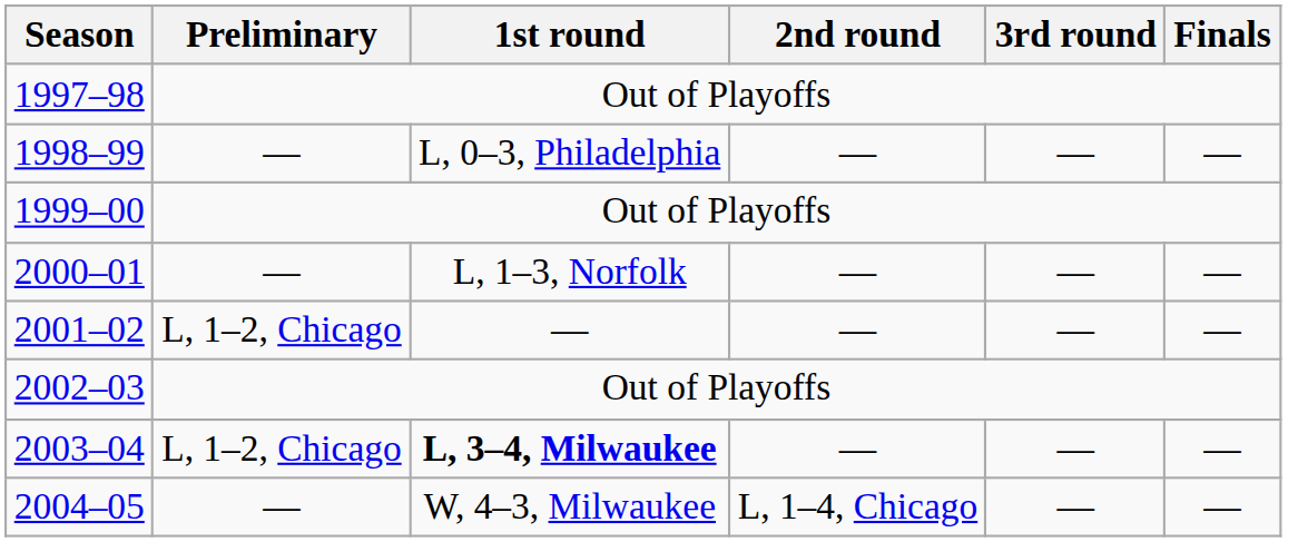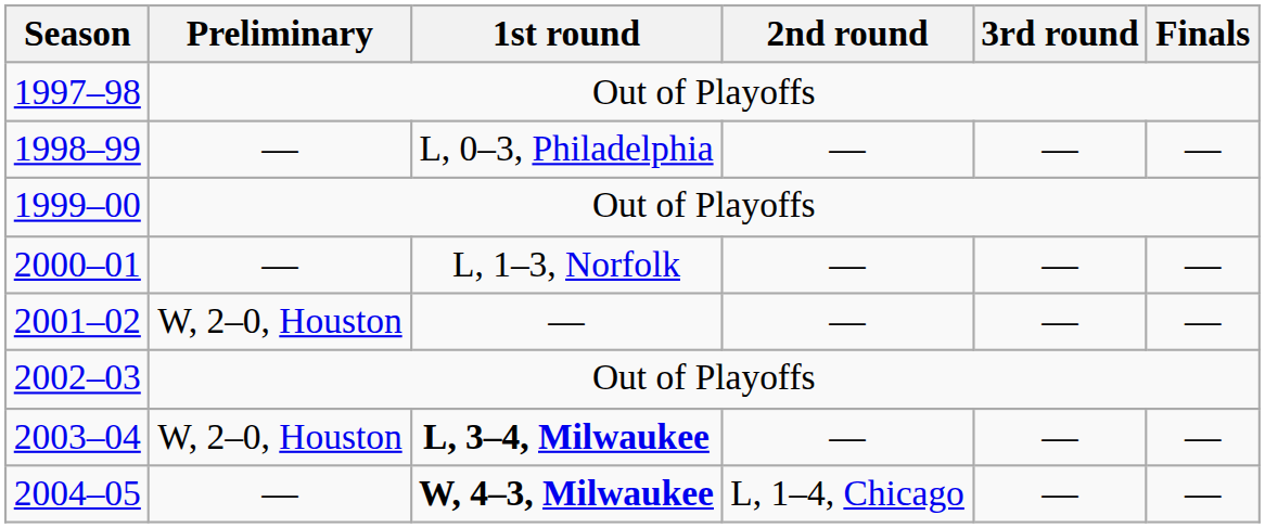 <table class="wikitable" style="text-align:center">
 <tr>
 <th>Season</th>
 <th>Preliminary</th>
 <th>1st round</th>
 <th>2nd round</th>
 <th>3rd round</th>
 <th>Finals</th>
 </tr>
 <tr>
 <td><a href='#'>1997–98</a></td>
 <td colspan="5">Out of Playoffs</td>
 </tr>
 <tr>
 <td><a href='#'>1998–99</a></td>
 <td>—</td>
 <td>L, 0–3, <a href='#'>Philadelphia</a></td>
 <td>—</td>
 <td>—</td>
 <td>—</td>
 </tr>
 <tr>
 <td><a href='#'>1999–00</a></td>
 <td colspan="5">Out of Playoffs</td>
 </tr>
 <tr>
 <td><a href='#'>2000–01</a></td>
 <td>—</td>
 <td>L, 1–3, <a href='#'>Norfolk</a></td>
 <td>—</td>
 <td>—</td>
 <td>—</td>
 </tr>
 <tr>
 <td><a href='#'>2001–02</a></td>
-<td>L, 1–2, <a href='#'>Chicago</a></td>
+<td>W, 2–0, <a href='#'>Houston</a></td>
 <td>—</td>
 <td>—</td>
 <td>—</td>
 <td>—</td>
 </tr>
 <tr>
 <td><a href='#'>2002–03</a></td>
 <td colspan="5">Out of Playoffs</td>
 </tr>
 <tr>
 <td><a href='#'>2003–04</a></td>
-<td>L, 1–2, <a href='#'>Chicago</a></td>
+<td>W, 2–0, <a href='#'>Houston</a></td>
 <td><strong>L, 3–4, <a href='#'>Milwaukee</a></strong></td>
 <td>—</td>
 <td>—</td>
 <td>—</td>
 </tr>
 <tr>
 <td><a href='#'>2004–05</a></td>
 <td>—</td>
-<td>W, 4–3, <a href='#'>Milwaukee</a></td>
+<td><strong>W, 4–3, <a href='#'>Milwaukee</a></strong></td>
 <td>L, 1–4, <a href='#'>Chicago</a></td>
 <td>—</td>
 <td>—</td>
 </tr>
 </table>
